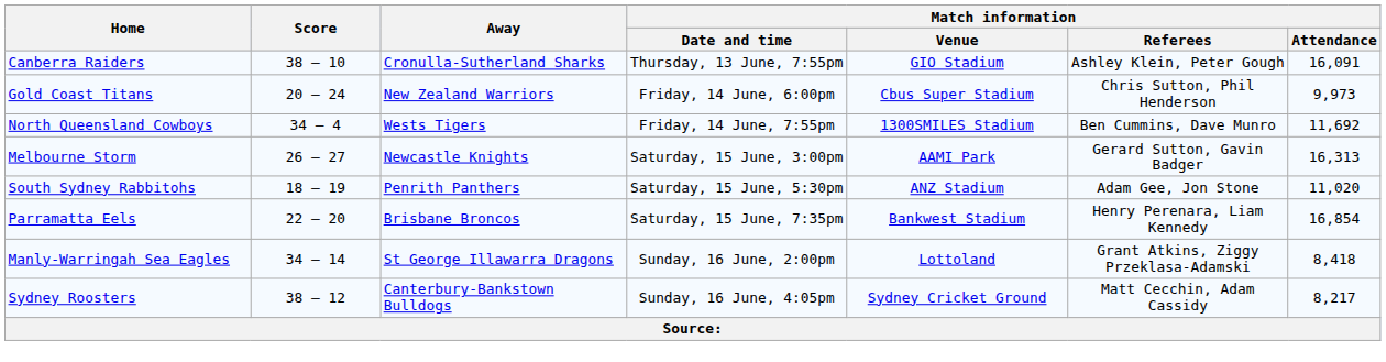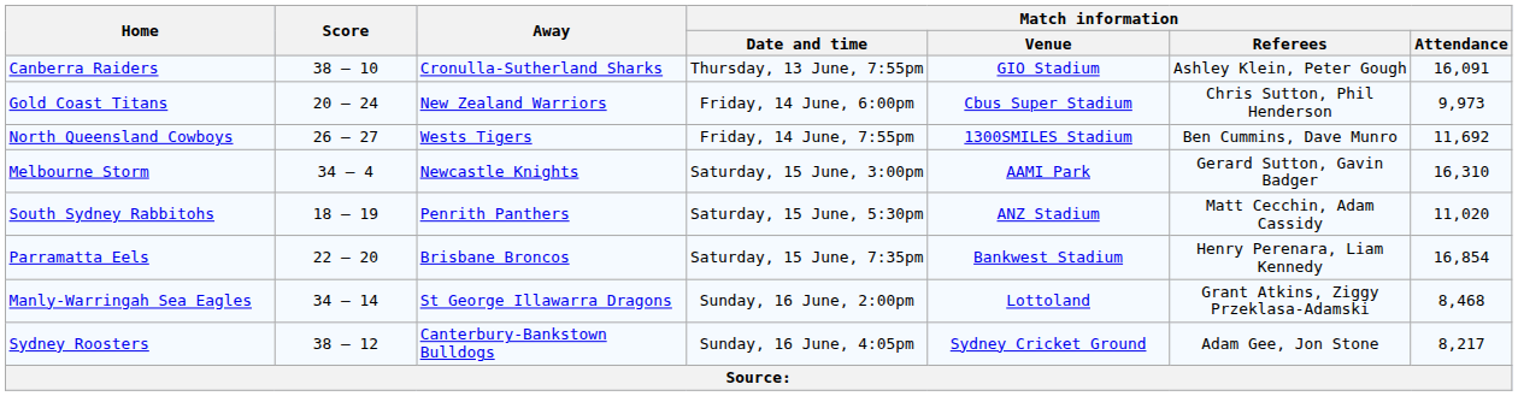 <table class="wikitable" style="border-collapse:collapse; text-align:center; width:100%;">
 <tr style="background:#c1d8ff;">
 <th rowspan="2" style="width:19%;">Home</th>
 <th rowspan="2" style="width:10%;">Score</th>
 <th rowspan="2" style="width:19%;">Away</th>
 <th colspan="6">Match information</th>
 </tr>
 <tr style="background:#efefef;">
 <th width="17%">Date and time</th>
 <th width="17%">Venue</th>
 <th width="17%">Referees</th>
 <th width="5%">Attendance</th>
 </tr>
 <tr style="text-align:center; background:#f5faff;">
 <td align="left"> <a href='#'>Canberra Raiders</a></td>
 <td>38 – 10</td>
 <td align="left"> <a href='#'>Cronulla-Sutherland Sharks</a></td>
 <td>Thursday, 13 June, 7:55pm</td>
 <td><a href='#'>GIO Stadium</a></td>
 <td>Ashley Klein, Peter Gough</td>
 <td>16,091</td>
 </tr>
 <tr style="text-align:center; background:#f5faff;">
 <td align="left"> <a href='#'>Gold Coast Titans</a></td>
 <td>20 – 24</td>
 <td align="left"> <a href='#'>New Zealand Warriors</a></td>
 <td>Friday, 14 June, 6:00pm</td>
 <td><a href='#'>Cbus Super Stadium</a></td>
 <td>Chris Sutton, Phil Henderson</td>
 <td>9,973</td>
 </tr>
 <tr style="text-align:center; background:#f5faff;">
 <td align="left"> <a href='#'>North Queensland Cowboys</a></td>
-<td>34 – 4</td>
+<td>26 – 27</td>
 <td align="left"> <a href='#'>Wests Tigers</a></td>
 <td>Friday, 14 June, 7:55pm</td>
 <td><a href='#'>1300SMILES Stadium</a></td>
 <td>Ben Cummins, Dave Munro</td>
 <td>11,692</td>
 </tr>
 <tr style="text-align:center; background:#f5faff;">
 <td align="left"> <a href='#'>Melbourne Storm</a></td>
-<td>26 – 27</td>
+<td>34 – 4</td>
 <td align="left"> <a href='#'>Newcastle Knights</a></td>
 <td>Saturday, 15 June, 3:00pm</td>
 <td><a href='#'>AAMI Park</a></td>
 <td>Gerard Sutton, Gavin Badger</td>
-<td>16,313</td>
+<td>16,310</td>
 </tr>
 <tr style="text-align:center; background:#f5faff;">
 <td align="left"> <a href='#'>South Sydney Rabbitohs</a></td>
 <td>18 – 19</td>
 <td align="left"> <a href='#'>Penrith Panthers</a></td>
 <td>Saturday, 15 June, 5:30pm</td>
 <td><a href='#'>ANZ Stadium</a></td>
-<td>Adam Gee, Jon Stone</td>
+<td>Matt Cecchin, Adam Cassidy</td>
 <td>11,020</td>
 </tr>
 <tr style="text-align:center; background:#f5faff;">
 <td align="left"> <a href='#'>Parramatta Eels</a></td>
 <td>22 – 20</td>
 <td align="left"> <a href='#'>Brisbane Broncos</a></td>
 <td>Saturday, 15 June, 7:35pm</td>
 <td><a href='#'>Bankwest Stadium</a></td>
 <td>Henry Perenara, Liam Kennedy</td>
 <td>16,854</td>
 </tr>
 <tr style="text-align:center; background:#f5faff;">
 <td align="left"> <a href='#'>Manly-Warringah Sea Eagles</a></td>
 <td>34 – 14</td>
 <td align="left"> <a href='#'>St George Illawarra Dragons</a></td>
 <td>Sunday, 16 June, 2:00pm</td>
 <td><a href='#'>Lottoland</a></td>
 <td>Grant Atkins, Ziggy Przeklasa-Adamski</td>
-<td>8,418</td>
+<td>8,468</td>
 </tr>
 <tr style="text-align:center; background:#f5faff;">
 <td align="left"> <a href='#'>Sydney Roosters</a></td>
 <td>38 – 12</td>
 <td align="left"> <a href='#'>Canterbury-Bankstown Bulldogs</a></td>
 <td>Sunday, 16 June, 4:05pm</td>
 <td><a href='#'>Sydney Cricket Ground</a></td>
-<td>Matt Cecchin, Adam Cassidy</td>
+<td>Adam Gee, Jon Stone</td>
 <td>8,217</td>
 </tr>
 <tr style="background:#c1d8ff;">
 <th colspan="7">Source:</th>
 </tr>
 </table>
